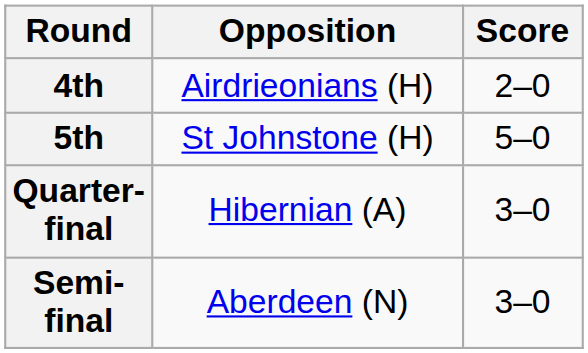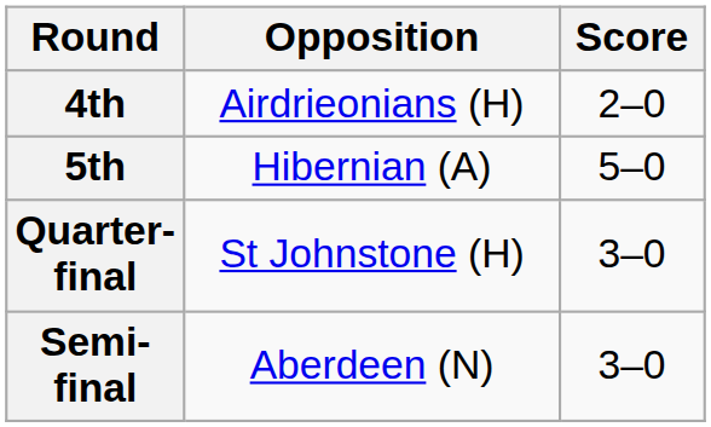 <table class="wikitable plainrowheaders" style="text-align:center;margin-left:1em;float:right">
 <tr>
 <th width="60">Round</th>
 <th width="140">Opposition</th>
 <th width="50">Score</th>
 </tr>
 <tr>
 <th scope=row style="text-align:center">4th</th>
 <td><a href='#'>Airdrieonians</a> (H)</td>
 <td>2–0</td>
 </tr>
 <tr>
 <th scope=row style="text-align:center">5th</th>
-<td><a href='#'>St Johnstone</a> (H)</td>
+<td><a href='#'>Hibernian</a> (A)</td>
 <td>5–0</td>
 </tr>
 <tr>
 <th scope=row style="text-align:center">Quarter-final</th>
-<td><a href='#'>Hibernian</a> (A)</td>
+<td><a href='#'>St Johnstone</a> (H)</td>
 <td>3–0</td>
 </tr>
 <tr>
 <th scope=row style="text-align:center">Semi-final</th>
 <td><a href='#'>Aberdeen</a> (N)</td>
 <td>3–0</td>
 </tr>
 </table>
